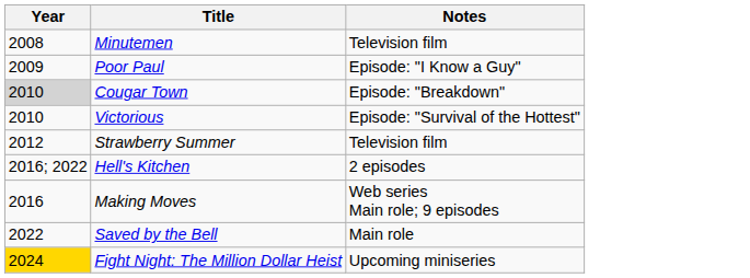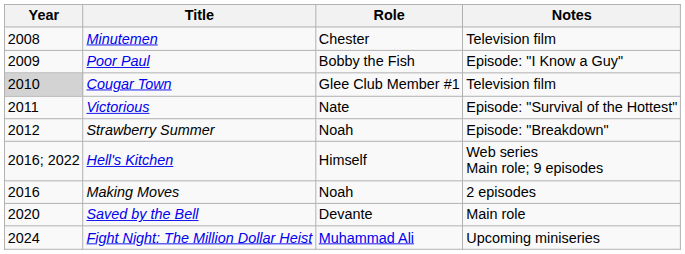 <table class="wikitable plainrowheaders sortable">
 <tr>
 <th scope="col">Year</th>
 <th scope="col">Title</th>
+<th scope="col">Role</th>
 <th scope="col" class="unsortable">Notes</th>
 </tr>
 <tr>
 <td>2008</td>
 <td><em><a href='#'>Minutemen</a></em></td>
+<td>Chester</td>
 <td>Television film</td>
 </tr>
 <tr>
 <td>2009</td>
 <td><em><a href='#'>Poor Paul</a></em></td>
+<td>Bobby the Fish</td>
 <td>Episode: "I Know a Guy"</td>
 </tr>
 <tr>
 <td style="background: lightgrey;">2010</td>
 <td><em><a href='#'>Cougar Town</a></em></td>
-<td>Episode: "Breakdown"</td>
+<td>Glee Club Member #1</td>
+<td>Television film</td>
 </tr>
 <tr>
-<td>2010</td>
+<td>2011</td>
 <td><em><a href='#'>Victorious</a></em></td>
+<td>Nate</td>
 <td>Episode: "Survival of the Hottest"</td>
 </tr>
 <tr>
 <td>2012</td>
 <td><em>Strawberry Summer</em></td>
-<td>Television film</td>
+<td>Noah</td>
+<td>Episode: "Breakdown"</td>
 </tr>
 <tr>
 <td>2016; 2022</td>
 <td><em><a href='#'>Hell's Kitchen</a></em></td>
-<td>2 episodes</td>
+<td>Himself</td>
+<td>Web series<br>Main role; 9 episodes</td>
 </tr>
 <tr>
 <td>2016</td>
 <td><em>Making Moves</em></td>
-<td>Web series<br>Main role; 9 episodes</td>
+<td>Noah</td>
+<td>2 episodes</td>
 </tr>
 <tr>
-<td>2022</td>
+<td>2020</td>
 <td><em><a href='#'>Saved by the Bell</a></em></td>
+<td>Devante</td>
 <td>Main role</td>
 </tr>
 <tr>
-<td style="background: gold;">2024</td>
+<td>2024</td>
 <td><em><a href='#'>Fight Night: The Million Dollar Heist</a></em></td>
+<td><a href='#'>Muhammad Ali</a></td>
 <td>Upcoming miniseries</td>
 </tr>
 </table>
